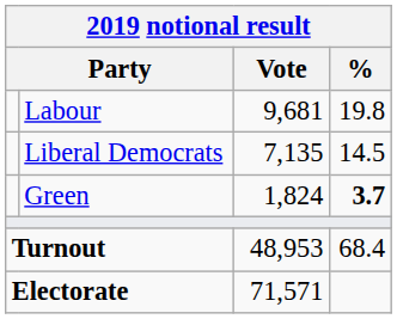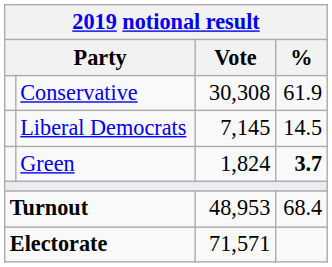 <table class="wikitable">
 <tr>
 <th colspan="4"><a href='#'>2019</a> <a href='#'>notional result</a></th>
 </tr>
 <tr>
 <th bgcolor="#DDDDFF" width="130px" colspan="2">Party</th>
 <th bgcolor="#DDDDFF" width="50px">Vote</th>
 <th bgcolor="#DDDDFF" width="30px">%</th>
 </tr>
 <tr>
 <td></td>
-<td><a href='#'>Labour</a></td>
-<td align=right>9,681</td>
-<td align=right>19.8</td>
+<td><a href='#'>Conservative</a></td>
+<td align=right>30,308</td>
+<td align=right>61.9</td>
 </tr>
 <tr>
 <td></td>
 <td><a href='#'>Liberal Democrats</a></td>
-<td align=right>7,135</td>
+<td align=right>7,145</td>
 <td align=right>14.5</td>
 </tr>
 <tr>
 <td></td>
 <td><a href='#'>Green</a></td>
 <td align=right>1,824</td>
 <td align=right><strong>3.7</strong></td>
 </tr>
 <tr>
 <td colspan="4" bgcolor="#EAECF0"></td>
 </tr>
 <tr>
 <td colspan="2"><strong>Turnout</strong></td>
 <td align=right>48,953</td>
 <td align=right>68.4</td>
 </tr>
 <tr>
 <td colspan="2"><strong>Electorate</strong></td>
 <td align=right>71,571</td>
 </tr>
 </table>
